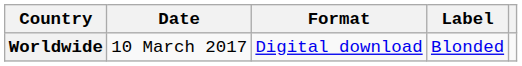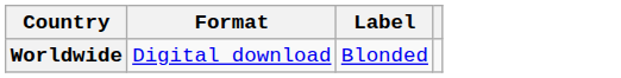 <table class="wikitable sortable plainrowheaders">
 <tr>
 <th scope="col">Country</th>
-<th scope="col">Date</th>
 <th scope="col">Format</th>
 <th scope="col">Label</th>
 <th scope="col" class="unsortable"></th>
 </tr>
 <tr>
 <th scope="row">Worldwide</th>
-<td>10 March 2017</td>
 <td><a href='#'>Digital download</a></td>
 <td><a href='#'>Blonded</a></td>
 <td></td>
 </tr>
 </table>
